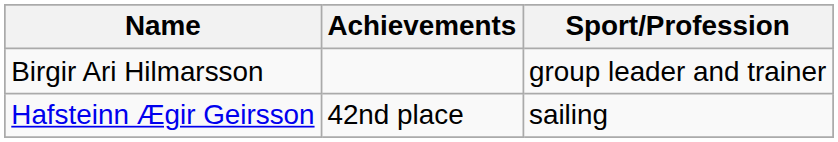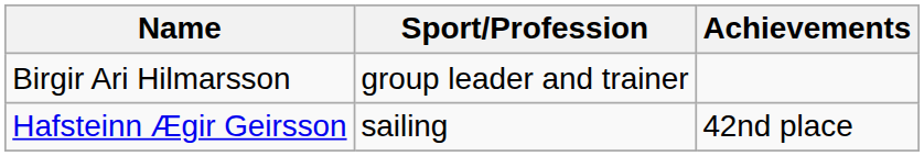 <table class="wikitable">
 <tr>
 <th>Name</th>
+<th>Sport/Profession</th>
 <th>Achievements</th>
-<th>Sport/Profession</th>
 </tr>
 <tr>
 <td>Birgir Ari Hilmarsson</td>
+<td>group leader and trainer</td>
 <td> </td>
-<td>group leader and trainer</td>
 </tr>
 <tr>
 <td><a href='#'>Hafsteinn Ægir Geirsson</a></td>
+<td>sailing</td>
 <td>42nd place</td>
-<td>sailing</td>
 </tr>
 </table>
